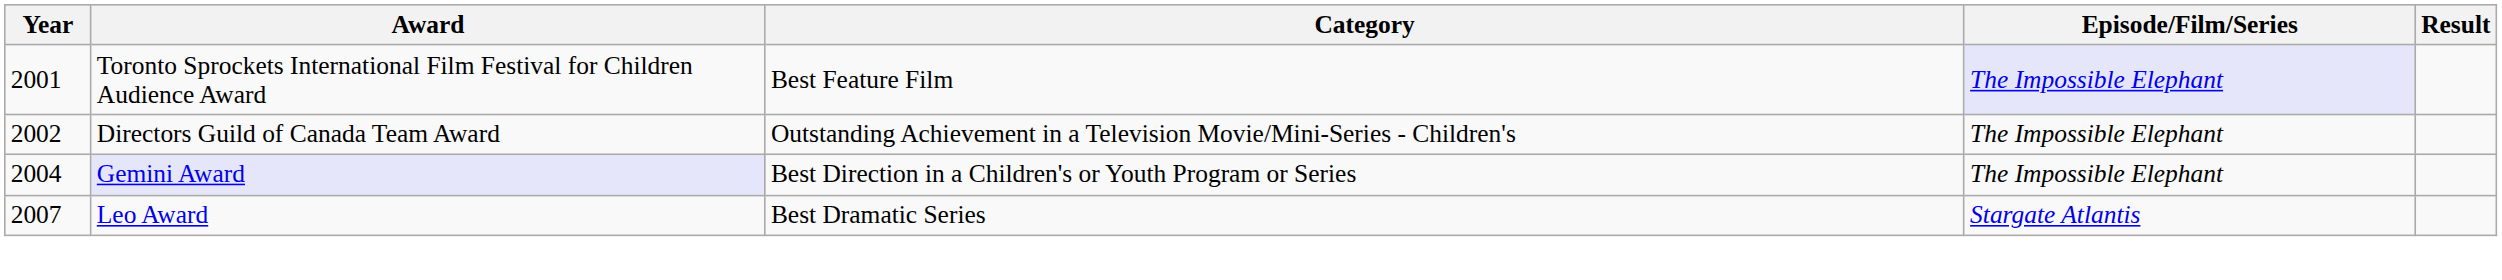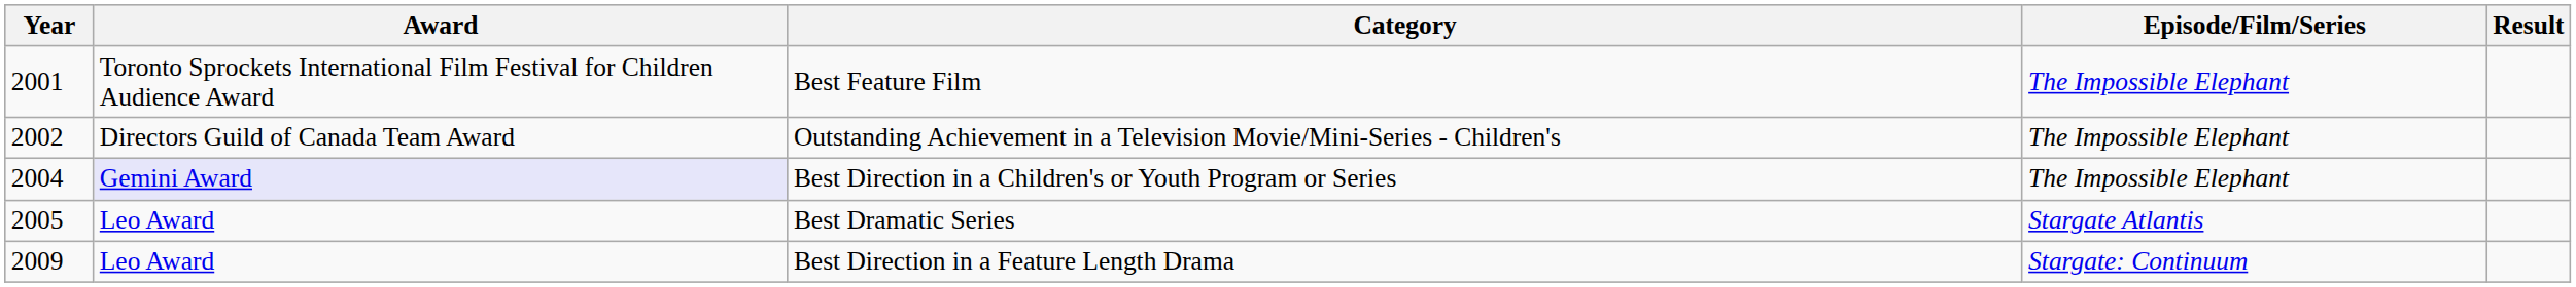 <table class="wikitable">
 <tr>
 <th width="3.5%">Year</th>
 <th width="28%">Award</th>
 <th width="50%">Category</th>
 <th width="20%">Episode/Film/Series</th>
 <th width="3.5%">Result</th>
 </tr>
 <tr>
 <td>2001</td>
 <td>Toronto Sprockets International Film Festival for Children Audience Award</td>
 <td>Best Feature Film</td>
-<td style="background: lavender;"><em><a href='#'>The Impossible Elephant</a></em></td>
+<td><em><a href='#'>The Impossible Elephant</a></em></td>
 <td></td>
 </tr>
 <tr>
 <td>2002</td>
 <td>Directors Guild of Canada Team Award</td>
 <td>Outstanding Achievement in a Television Movie/Mini-Series - Children's</td>
 <td><em>The Impossible Elephant</em></td>
 <td></td>
 </tr>
 <tr>
 <td>2004</td>
 <td style="background: lavender;"><a href='#'>Gemini Award</a></td>
 <td>Best Direction in a Children's or Youth Program or Series</td>
 <td><em>The Impossible Elephant</em></td>
 <td></td>
 </tr>
 <tr>
-<td>2007</td>
+<td>2005</td>
 <td><a href='#'>Leo Award</a></td>
 <td>Best Dramatic Series</td>
 <td><em><a href='#'>Stargate Atlantis</a></em></td>
 <td></td>
 </tr>
+<tr>
+<td>2009</td>
+<td><a href='#'>Leo Award</a></td>
+<td>Best Direction in a Feature Length Drama</td>
+<td><em><a href='#'>Stargate: Continuum</a></em></td>
+<td></td>
+</tr>
 </table>
